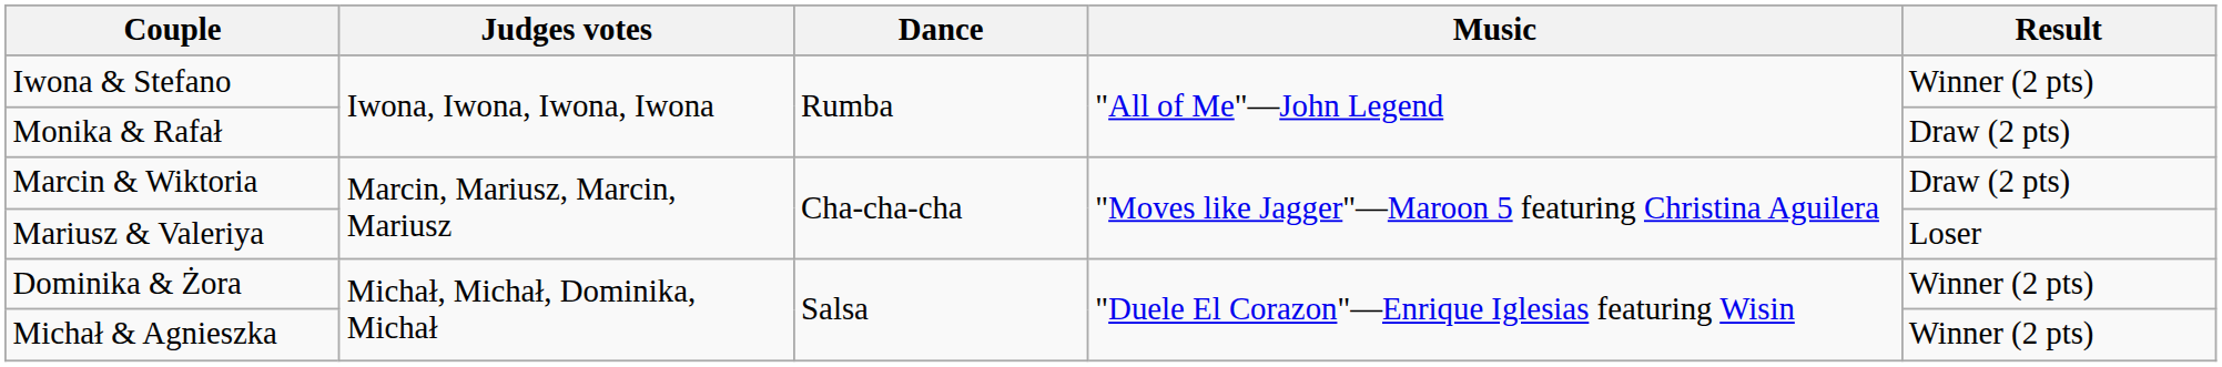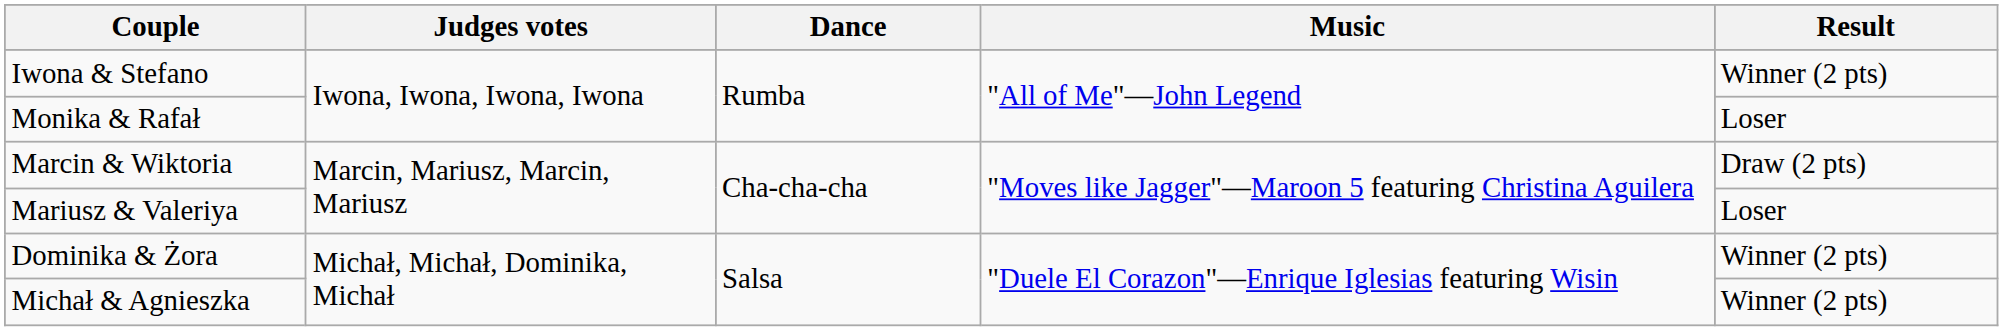 <table class="wikitable">
 <tr>
 <th width="160">Couple</th>
 <th width="220">Judges votes</th>
 <th width="140">Dance</th>
 <th width="400">Music</th>
 <th width="150">Result</th>
 </tr>
 <tr>
 <td>Iwona & Stefano</td>
 <td rowspan=2>Iwona, Iwona, Iwona, Iwona</td>
 <td rowspan=2>Rumba</td>
 <td rowspan=2>"<a href='#'>All of Me</a>"—<a href='#'>John Legend</a></td>
 <td>Winner (2 pts)</td>
 </tr>
 <tr>
 <td>Monika & Rafał</td>
-<td>Draw (2 pts)</td>
+<td>Loser</td>
 </tr>
 <tr>
 <td>Marcin & Wiktoria</td>
 <td rowspan=2>Marcin, Mariusz, Marcin, Mariusz</td>
 <td rowspan=2>Cha-cha-cha</td>
 <td rowspan=2>"<a href='#'>Moves like Jagger</a>"—<a href='#'>Maroon 5</a> featuring <a href='#'>Christina Aguilera</a></td>
 <td>Draw (2 pts)</td>
 </tr>
 <tr>
 <td>Mariusz & Valeriya</td>
 <td>Loser</td>
 </tr>
 <tr>
 <td>Dominika & Żora</td>
 <td rowspan=2>Michał, Michał, Dominika, Michał</td>
 <td rowspan=2>Salsa</td>
 <td rowspan=2>"<a href='#'>Duele El Corazon</a>"—<a href='#'>Enrique Iglesias</a> featuring <a href='#'>Wisin</a></td>
 <td>Winner (2 pts)</td>
 </tr>
 <tr>
 <td>Michał & Agnieszka</td>
 <td>Winner (2 pts)</td>
 </tr>
 </table>
